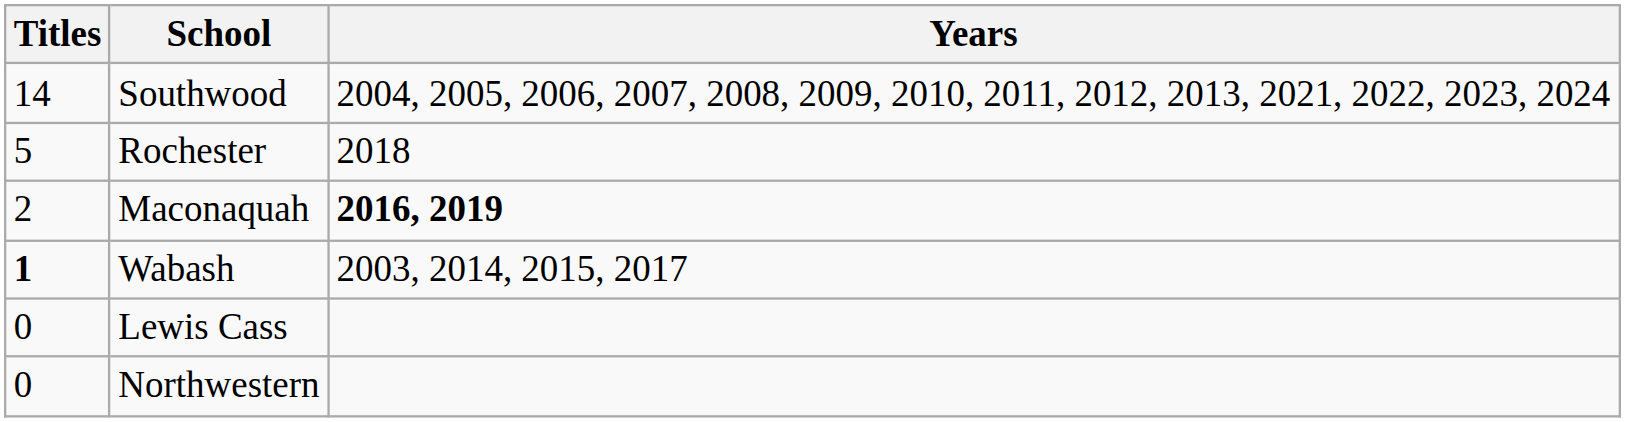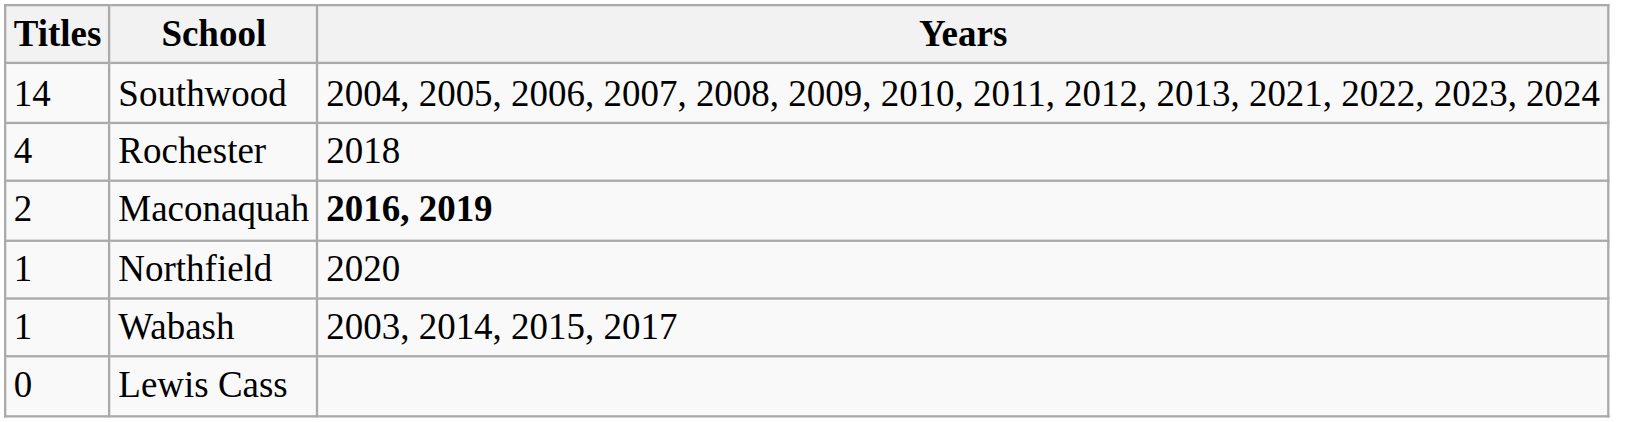 <table class="wikitable">
 <tr>
 <th>Titles</th>
 <th>School</th>
 <th>Years</th>
 </tr>
 <tr>
 <td>14</td>
 <td>Southwood</td>
 <td>2004, 2005, 2006, 2007, 2008, 2009, 2010, 2011, 2012, 2013, 2021, 2022, 2023, 2024</td>
 </tr>
 <tr>
-<td>5</td>
+<td>4</td>
 <td>Rochester</td>
 <td>2018</td>
 </tr>
 <tr>
 <td>2</td>
 <td>Maconaquah</td>
 <td><strong>2016, 2019</strong></td>
 </tr>
 <tr>
-<td><strong>1</strong></td>
+<td>1</td>
+<td>Northfield</td>
+<td>2020</td>
+</tr>
+<tr>
+<td>1</td>
 <td>Wabash</td>
 <td>2003, 2014, 2015, 2017</td>
 </tr>
 <tr>
 <td>0</td>
 <td>Lewis Cass</td>
 <td></td>
 </tr>
-<tr>
-<td>0</td>
-<td>Northwestern</td>
-<td></td>
-</tr>
 </table>
